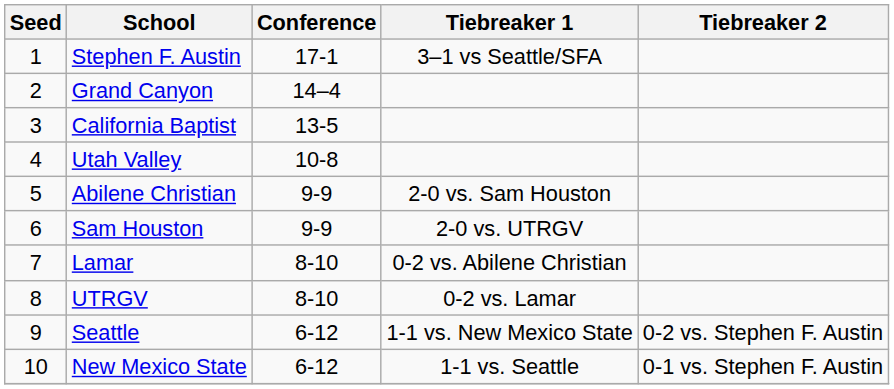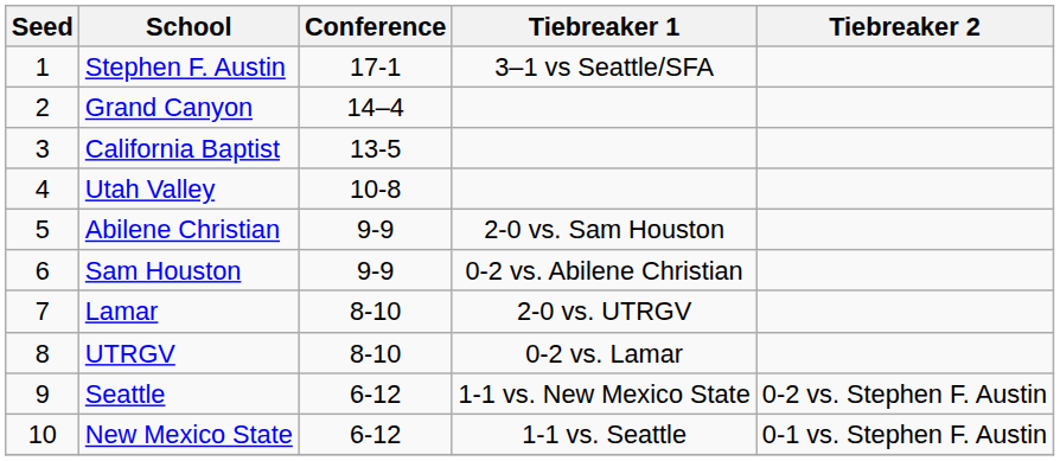 <table class="wikitable" style="white-space:nowrap; font-size:95%;text-align:center">
 <tr>
 <th>Seed</th>
 <th>School</th>
 <th>Conference</th>
 <th>Tiebreaker 1</th>
 <th>Tiebreaker 2</th>
 </tr>
 <tr>
 <td>1</td>
 <td align=left><a href='#'>Stephen F. Austin</a></td>
 <td>17-1</td>
 <td>3–1 vs Seattle/SFA</td>
 <td></td>
 </tr>
 <tr>
 <td>2</td>
 <td align=left><a href='#'>Grand Canyon</a></td>
 <td>14–4</td>
 <td></td>
 <td></td>
 </tr>
 <tr>
 <td>3</td>
 <td align=left><a href='#'>California Baptist</a></td>
 <td>13-5</td>
 <td></td>
 <td></td>
 </tr>
 <tr>
 <td>4</td>
 <td align=left><a href='#'>Utah Valley</a></td>
 <td>10-8</td>
 <td></td>
 <td></td>
 </tr>
 <tr>
 <td>5</td>
 <td align=left><a href='#'>Abilene Christian</a></td>
 <td>9-9</td>
 <td>2-0 vs. Sam Houston</td>
 <td></td>
 </tr>
 <tr>
 <td>6</td>
 <td align=left><a href='#'>Sam Houston</a></td>
 <td>9-9</td>
-<td>2-0 vs. UTRGV</td>
+<td>0-2 vs. Abilene Christian</td>
 <td></td>
 </tr>
 <tr>
 <td>7</td>
 <td align=left><a href='#'>Lamar</a></td>
 <td>8-10</td>
-<td>0-2 vs. Abilene Christian</td>
+<td>2-0 vs. UTRGV</td>
 <td></td>
 </tr>
 <tr>
 <td>8</td>
 <td align=left><a href='#'>UTRGV</a></td>
 <td>8-10</td>
 <td>0-2 vs. Lamar</td>
 <td></td>
 </tr>
 <tr>
 <td>9</td>
 <td align=left><a href='#'>Seattle</a></td>
 <td>6-12</td>
 <td>1-1 vs. New Mexico State</td>
 <td>0-2 vs. Stephen F. Austin</td>
 </tr>
 <tr>
 <td>10</td>
 <td align=left><a href='#'>New Mexico State</a></td>
 <td>6-12</td>
 <td>1-1 vs. Seattle</td>
 <td>0-1 vs. Stephen F. Austin</td>
 </tr>
 <tr>
 </tr>
 </table>
